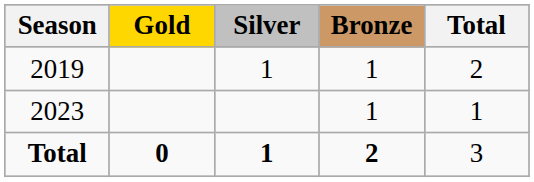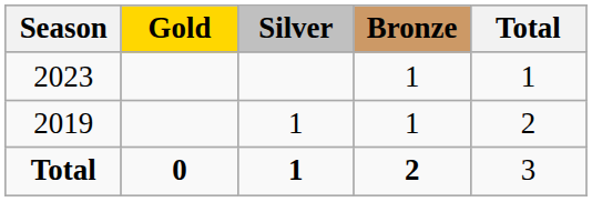 <table class="wikitable" style="text-align:center;">
 <tr>
 <th width = "55">Season</th>
 <th width = "55" style="background: gold;">Gold</th>
 <th width = "55" style="background: silver;">Silver</th>
 <th width = "55" style="background: #cc9966;">Bronze</th>
 <th width = "55">Total</th>
 </tr>
 <tr>
+<td>2023</td>
+<td></td>
+<td></td>
+<td>1</td>
+<td>1</td>
+</tr>
+<tr>
 <td>2019</td>
 <td></td>
 <td>1</td>
 <td>1</td>
 <td>2</td>
-</tr>
-<tr>
-<td>2023</td>
-<td></td>
-<td></td>
-<td>1</td>
-<td>1</td>
 </tr>
 <tr>
 <td><strong>Total</strong></td>
 <td><strong>0</strong></td>
 <td><strong>1</strong></td>
 <td><strong>2</strong></td>
 <td>3</td>
 </tr>
 </table>
